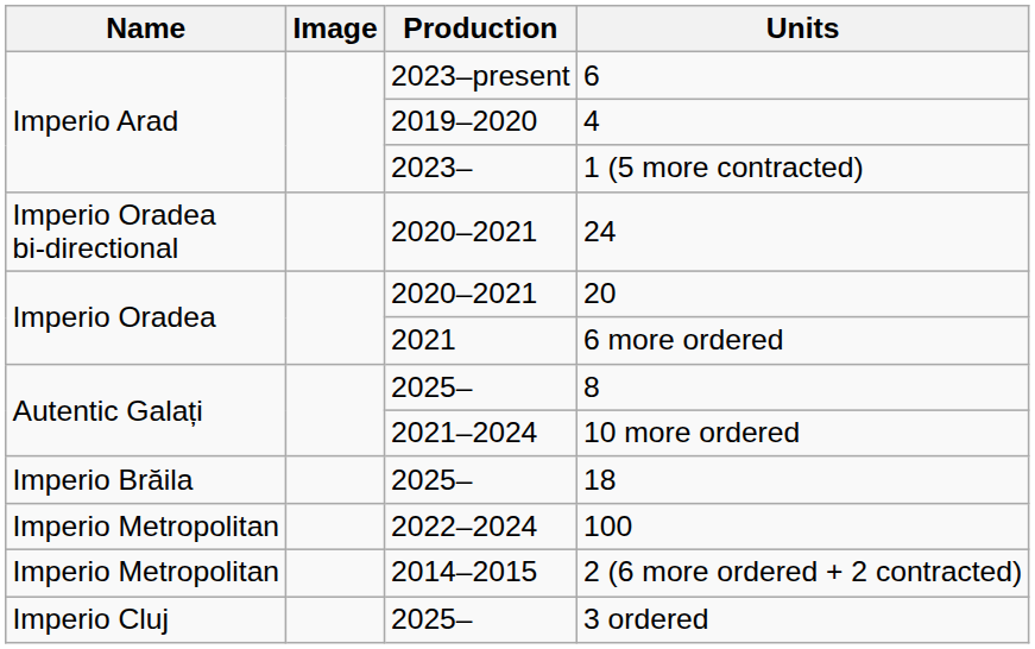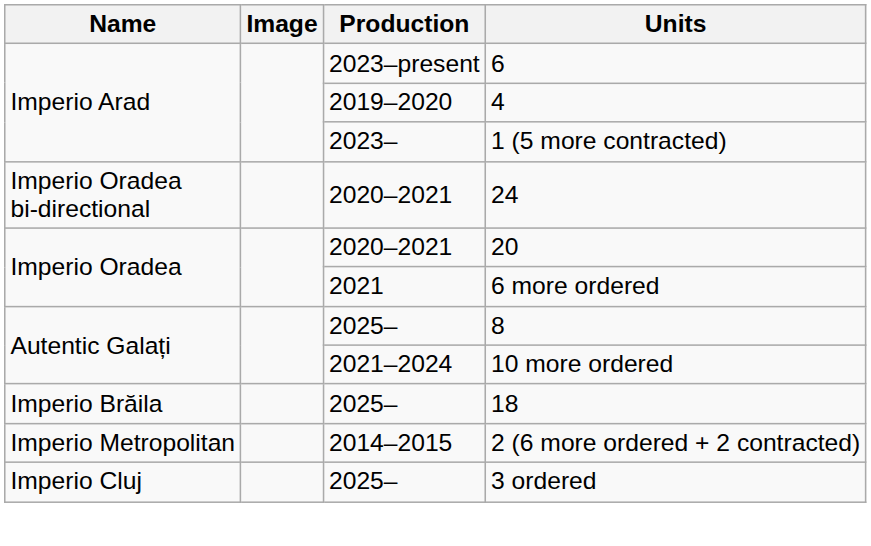 <table class="wikitable">
 <tr>
 <th>Name</th>
 <th>Image</th>
 <th>Production</th>
 <th>Units</th>
 </tr>
 <tr>
 <td rowspan=3>Imperio Arad</td>
 <td rowspan=3></td>
 <td>2023–present</td>
 <td>6</td>
 </tr>
 <tr>
 <td>2019–2020</td>
 <td>4</td>
 </tr>
 <tr>
 <td>2023–</td>
 <td>1 (5 more contracted)</td>
 </tr>
 <tr>
 <td>Imperio Oradea<br>bi-directional</td>
 <td></td>
 <td>2020–2021</td>
 <td>24</td>
 </tr>
 <tr>
 <td rowspan=2>Imperio Oradea</td>
 <td rowspan=2></td>
 <td>2020–2021</td>
 <td>20</td>
 </tr>
 <tr>
 <td>2021</td>
 <td>6 more ordered</td>
 </tr>
 <tr>
 <td rowspan=2>Autentic Galați</td>
 <td rowspan=2></td>
 <td>2025–</td>
 <td>8</td>
 </tr>
 <tr>
 <td>2021–2024</td>
 <td>10 more ordered</td>
 </tr>
 <tr>
 <td>Imperio Brăila</td>
 <td></td>
 <td>2025–</td>
 <td>18</td>
 </tr>
 <tr>
 <td>Imperio Metropolitan</td>
-<td><br></td>
-<td>2022–2024</td>
-<td>100</td>
-</tr>
-<tr>
-<td>Imperio Metropolitan</td>
 <td></td>
 <td>2014–2015</td>
 <td>2 (6 more ordered + 2 contracted)</td>
 </tr>
 <tr>
 <td>Imperio Cluj</td>
 <td></td>
 <td>2025–</td>
 <td>3 ordered</td>
 </tr>
 </table>
